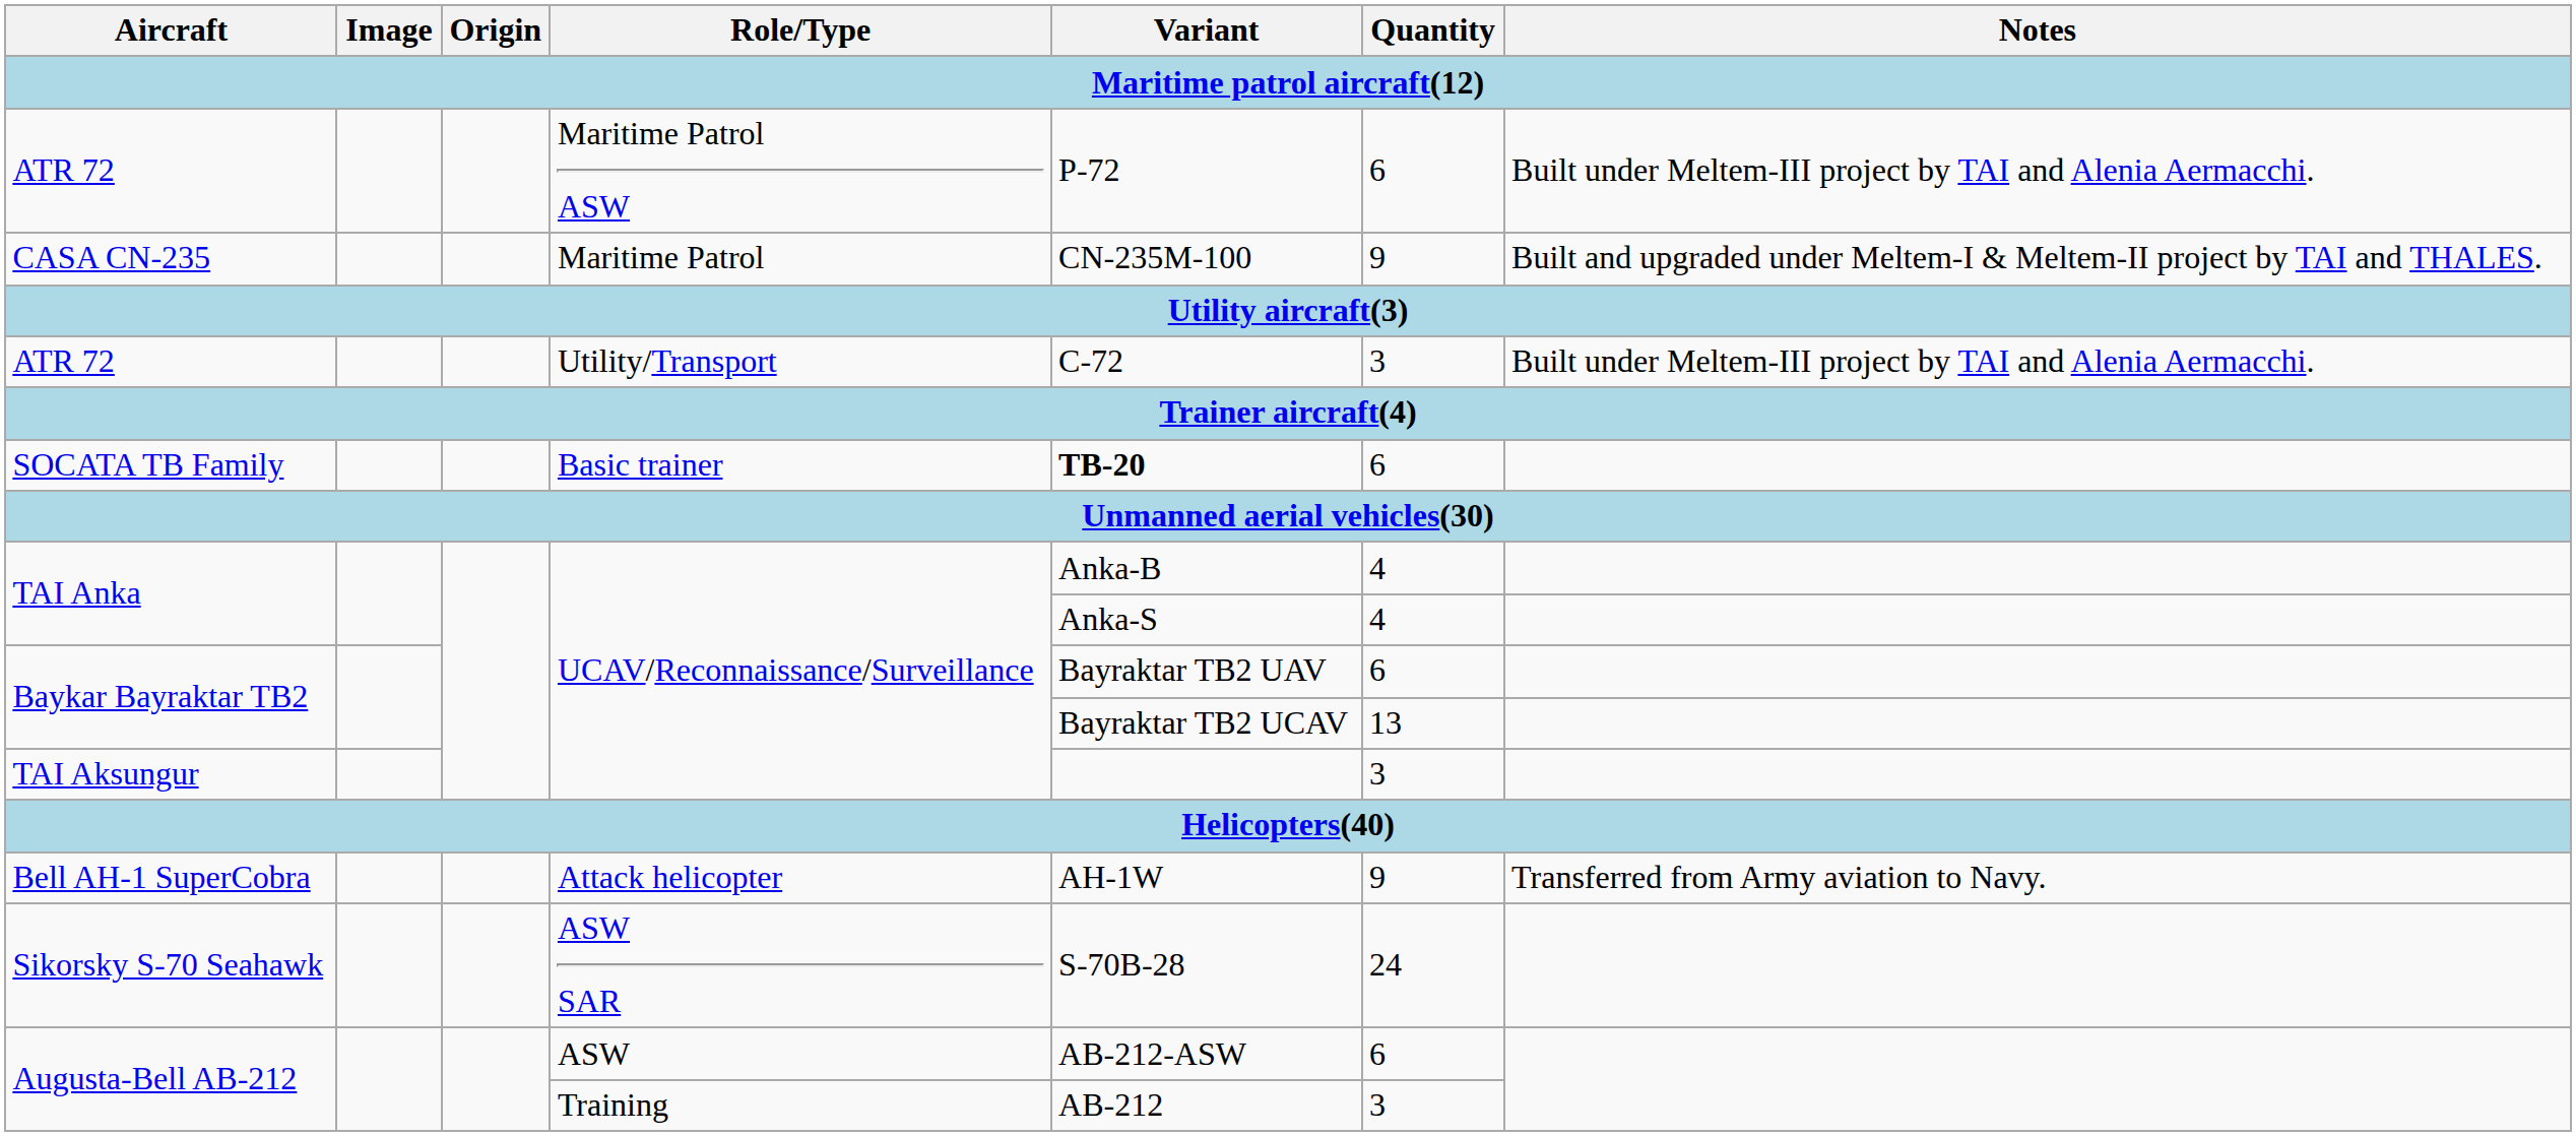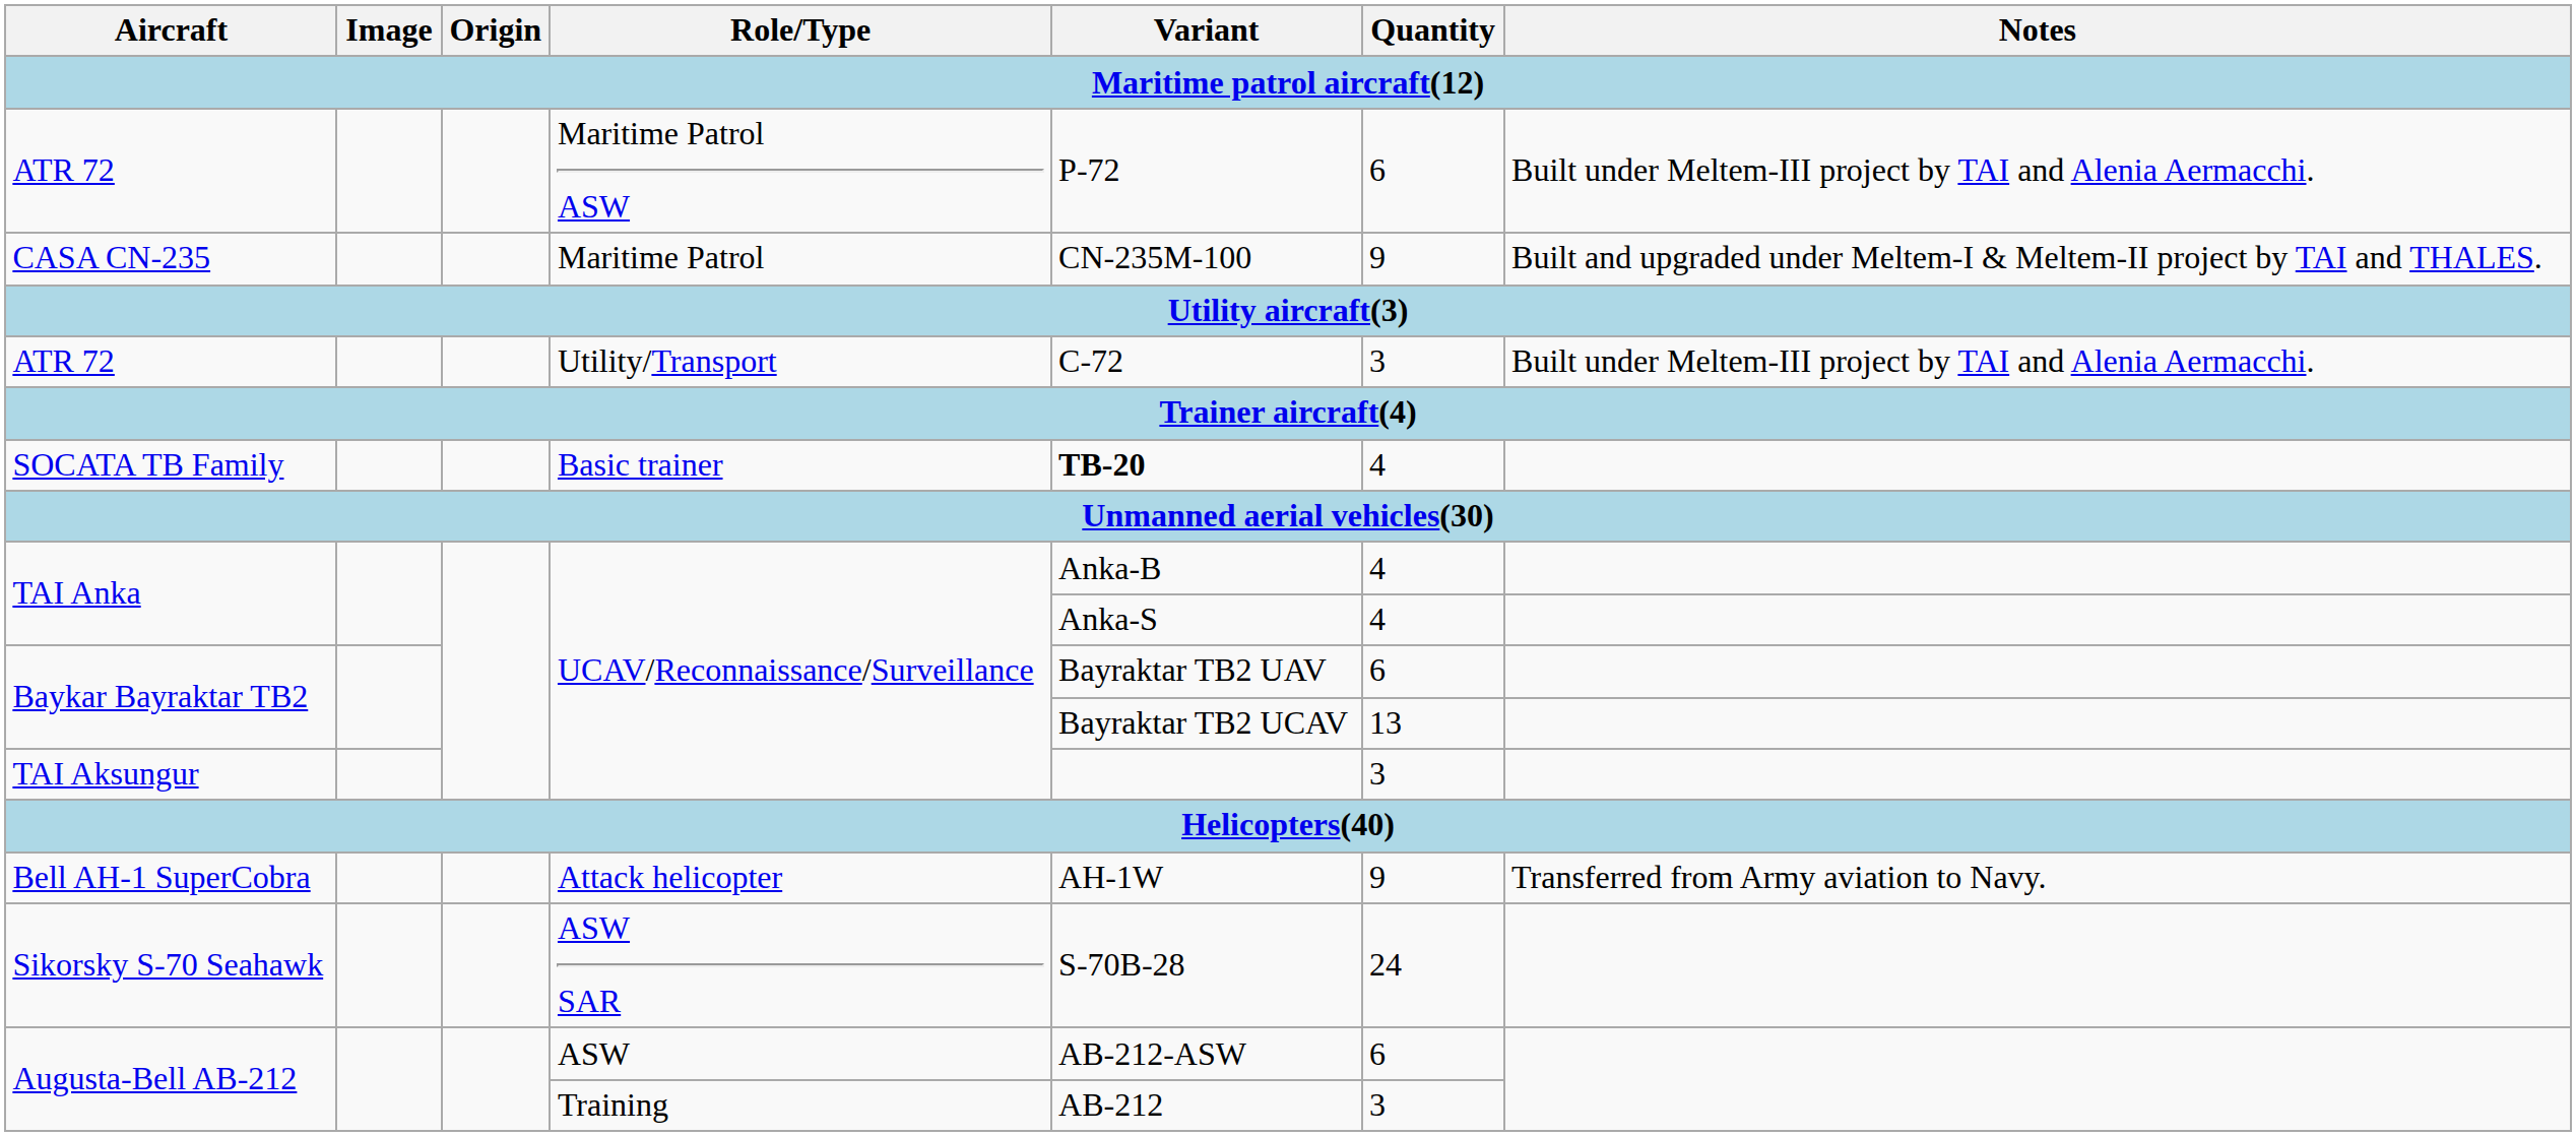 <table class="wikitable" style="margin:auto; width:100%;">
 <tr>
 <th>Aircraft</th>
 <th>Image</th>
 <th>Origin</th>
 <th>Role/Type</th>
 <th>Variant</th>
 <th>Quantity</th>
 <th>Notes</th>
 </tr>
 <tr>
 <th colspan="7" style="background:  Lightblue;"><a href='#'>Maritime patrol aircraft</a>(12)</th>
 </tr>
 <tr>
 <td><a href='#'>ATR 72</a></td>
 <td></td>
 <td></td>
 <td>Maritime Patrol<hr><a href='#'>ASW</a></td>
 <td>P-72</td>
 <td>6</td>
 <td>Built under Meltem-III project by <a href='#'>TAI</a> and <a href='#'>Alenia Aermacchi</a>.</td>
 </tr>
 <tr>
 <td><a href='#'>CASA CN-235</a></td>
 <td></td>
 <td></td>
 <td>Maritime Patrol</td>
 <td>CN-235M-100</td>
 <td>9</td>
 <td>Built and upgraded under Meltem-I & Meltem-II project by <a href='#'>TAI</a> and <a href='#'>THALES</a>.</td>
 </tr>
 <tr>
 <th colspan="7"  style="background:  Lightblue;"><a href='#'>Utility aircraft</a>(3)</th>
 </tr>
 <tr>
 <td><a href='#'>ATR 72</a></td>
 <td></td>
 <td></td>
 <td>Utility/<a href='#'>Transport</a></td>
 <td>C-72</td>
 <td>3</td>
 <td>Built under Meltem-III project by <a href='#'>TAI</a> and <a href='#'>Alenia Aermacchi</a>.</td>
 </tr>
 <tr>
 <th colspan="7" style="background:  Lightblue;"><a href='#'>Trainer aircraft</a>(4)</th>
 </tr>
 <tr>
 <td><a href='#'>SOCATA TB Family</a></td>
 <td></td>
 <td></td>
 <td><a href='#'>Basic trainer</a></td>
 <td><strong>TB-20</strong></td>
-<td>6</td>
+<td>4</td>
 <td></td>
 </tr>
 <tr>
 <th colspan="7" style="background:  Lightblue;"><a href='#'>Unmanned aerial vehicles</a>(30)</th>
 </tr>
 <tr>
 <td rowspan="2"><a href='#'>TAI Anka</a></td>
 <td rowspan="2"></td>
 <td rowspan="5"></td>
 <td rowspan="5"><a href='#'>UCAV</a>/<a href='#'>Reconnaissance</a>/<a href='#'>Surveillance</a></td>
 <td>Anka-B</td>
 <td>4</td>
 <td></td>
 </tr>
 <tr>
 <td>Anka-S</td>
 <td>4</td>
 <td></td>
 </tr>
 <tr>
 <td rowspan="2"><a href='#'>Baykar Bayraktar TB2</a></td>
 <td rowspan="2"></td>
 <td>Bayraktar TB2 UAV</td>
 <td>6</td>
 <td></td>
 </tr>
 <tr>
 <td>Bayraktar TB2 UCAV</td>
 <td>13</td>
 <td></td>
 </tr>
 <tr>
 <td><a href='#'>TAI Aksungur</a></td>
 <td></td>
 <td></td>
 <td>3</td>
 <td></td>
 </tr>
 <tr>
 <th colspan="7" style="background:  Lightblue;"><a href='#'>Helicopters</a>(40)</th>
 </tr>
 <tr>
 <td><a href='#'>Bell AH-1 SuperCobra</a></td>
 <td></td>
 <td></td>
 <td><a href='#'>Attack helicopter</a></td>
 <td>AH-1W</td>
 <td>9</td>
 <td>Transferred from Army aviation to Navy.</td>
 </tr>
 <tr>
 <td><a href='#'>Sikorsky S-70 Seahawk</a></td>
 <td></td>
 <td></td>
 <td><a href='#'>ASW</a><hr><a href='#'>SAR</a></td>
 <td>S-70B-28</td>
 <td>24</td>
 <td></td>
 </tr>
 <tr>
 <td rowspan="2"><a href='#'>Augusta-Bell AB-212</a></td>
 <td rowspan="2"></td>
 <td rowspan="2"></td>
 <td>ASW</td>
 <td>AB-212-ASW</td>
 <td>6</td>
 <td rowspan="2"></td>
 </tr>
 <tr>
 <td>Training</td>
 <td>AB-212</td>
 <td>3</td>
 </tr>
 </table>
